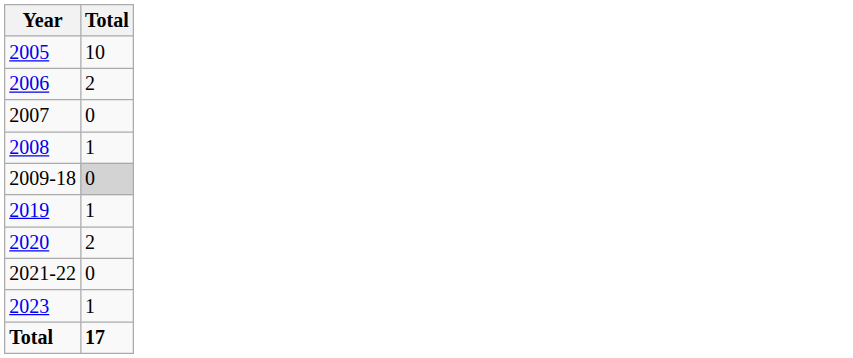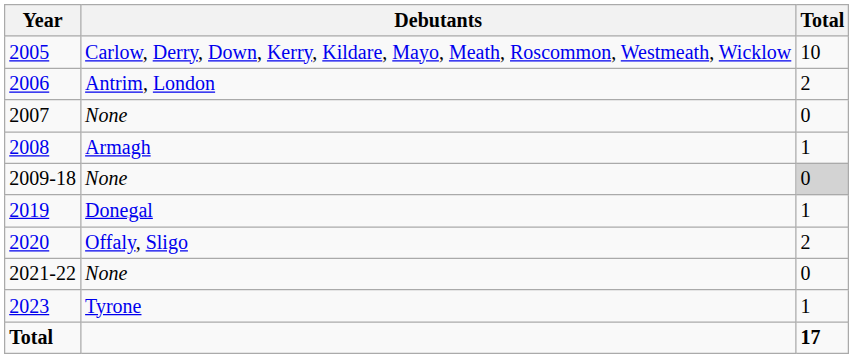 <table class="wikitable">
 <tr>
 <th>Year</th>
+<th>Debutants</th>
 <th>Total</th>
 </tr>
 <tr>
 <td><a href='#'>2005</a></td>
+<td> <a href='#'>Carlow</a>,  <a href='#'>Derry</a>,  <a href='#'>Down</a>,  <a href='#'>Kerry</a>,  <a href='#'>Kildare</a>,  <a href='#'>Mayo</a>,  <a href='#'>Meath</a>,  <a href='#'>Roscommon</a>,  <a href='#'>Westmeath</a>,  <a href='#'>Wicklow</a></td>
 <td>10</td>
 </tr>
 <tr>
 <td><a href='#'>2006</a></td>
+<td> <a href='#'>Antrim</a>,  <a href='#'>London</a></td>
 <td>2</td>
 </tr>
 <tr>
 <td>2007</td>
+<td><em>None</em></td>
 <td>0</td>
 </tr>
 <tr>
 <td><a href='#'>2008</a></td>
+<td> <a href='#'>Armagh</a></td>
 <td>1</td>
 </tr>
 <tr>
 <td>2009-18</td>
+<td><em>None</em></td>
 <td style="background: lightgrey;">0</td>
 </tr>
 <tr>
 <td><a href='#'>2019</a></td>
+<td> <a href='#'>Donegal</a></td>
 <td>1</td>
 </tr>
 <tr>
 <td><a href='#'>2020</a></td>
+<td> <a href='#'>Offaly</a>,  <a href='#'>Sligo</a></td>
 <td>2</td>
 </tr>
 <tr>
 <td>2021-22</td>
+<td><em>None</em></td>
 <td>0</td>
 </tr>
 <tr>
 <td><a href='#'>2023</a></td>
+<td> <a href='#'>Tyrone</a></td>
 <td>1</td>
 </tr>
 <tr>
 <td><strong>Total</strong></td>
+<td></td>
 <td><strong>17</strong></td>
 </tr>
 </table>
